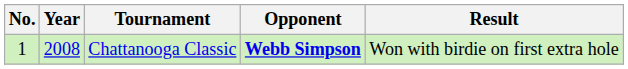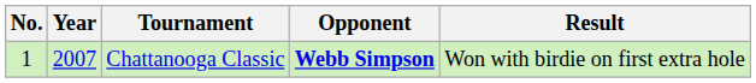 <table class="wikitable" style="font-size:95%;">
 <tr>
 <th>No.</th>
 <th>Year</th>
 <th>Tournament</th>
 <th>Opponent</th>
 <th>Result</th>
 </tr>
 <tr style="background:#D0F0C0;">
 <td align=center>1</td>
-<td><a href='#'>2008</a></td>
+<td><a href='#'>2007</a></td>
 <td><a href='#'>Chattanooga Classic</a></td>
 <td><strong> <a href='#'>Webb Simpson</a></strong></td>
 <td>Won with birdie on first extra hole</td>
 </tr>
 </table>
